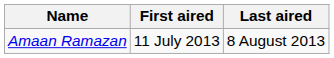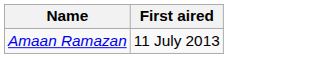 <table class="wikitable">
 <tr>
 <th>Name</th>
 <th>First aired</th>
-<th>Last aired</th>
 </tr>
 <tr>
 <td><em><a href='#'>Amaan Ramazan</a></em></td>
 <td>11 July 2013</td>
-<td>8 August 2013</td>
 </tr>
 </table>
